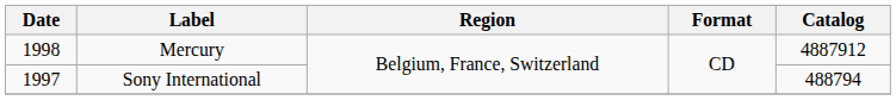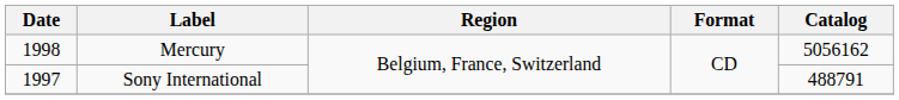 <table class="wikitable" width="60%" border="1">
 <tr>
 <th>Date</th>
 <th>Label</th>
 <th>Region</th>
 <th>Format</th>
 <th>Catalog</th>
 </tr>
 <tr>
 <td align=center>1998</td>
 <td align=center>Mercury</td>
 <td rowspan=2 align=center>Belgium, France, Switzerland</td>
 <td rowspan=2 align=center>CD</td>
-<td align=center>4887912</td>
+<td align=center>5056162</td>
 </tr>
 <tr>
 <td align=center>1997</td>
 <td align=center>Sony International</td>
-<td align=center>488794</td>
+<td align=center>488791</td>
 </tr>
 <tr>
 </tr>
 </table>
